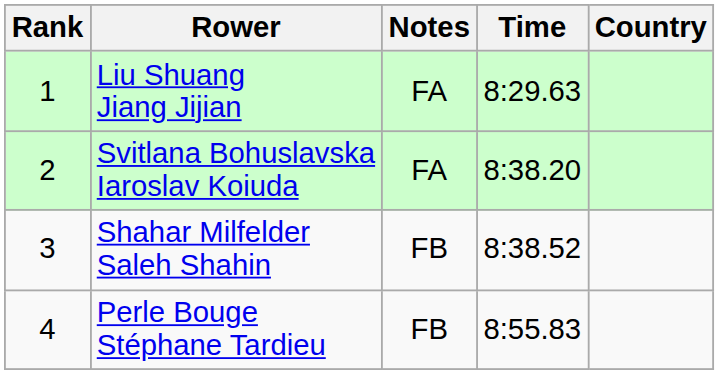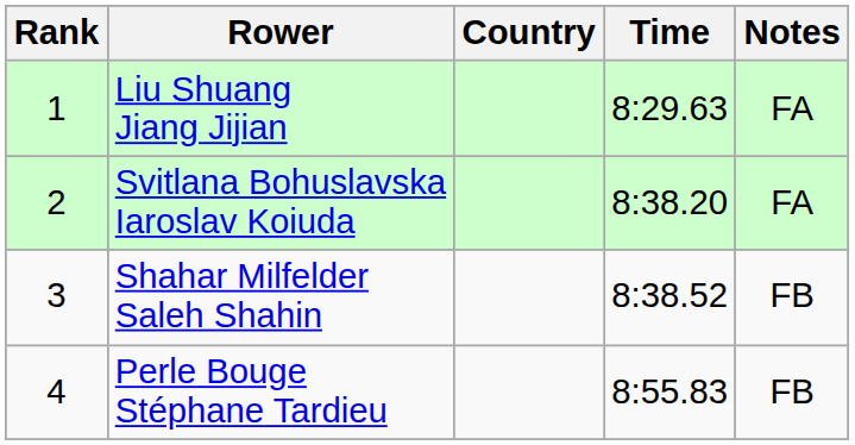 <table class="wikitable" style="text-align:center">
 <tr>
 <th>Rank</th>
 <th>Rower</th>
+<th>Country</th>
+<th>Time</th>
 <th>Notes</th>
-<th>Time</th>
-<th>Country</th>
 </tr>
 <tr bgcolor=ccffcc>
 <td>1</td>
 <td align="left"><a href='#'>Liu Shuang</a><br><a href='#'>Jiang Jijian</a></td>
+<td align="left"></td>
+<td>8:29.63</td>
 <td>FA</td>
-<td>8:29.63</td>
-<td align="left"></td>
 </tr>
 <tr bgcolor=ccffcc>
 <td>2</td>
 <td align="left"><a href='#'>Svitlana Bohuslavska</a><br><a href='#'>Iaroslav Koiuda</a></td>
+<td align="left"></td>
+<td>8:38.20</td>
 <td>FA</td>
-<td>8:38.20</td>
-<td align="left"></td>
 </tr>
 <tr>
 <td>3</td>
 <td align="left"><a href='#'>Shahar Milfelder</a><br><a href='#'>Saleh Shahin</a></td>
+<td align="left"></td>
+<td>8:38.52</td>
 <td>FB</td>
-<td>8:38.52</td>
-<td align="left"></td>
 </tr>
 <tr>
 <td>4</td>
 <td align="left"><a href='#'>Perle Bouge</a><br><a href='#'>Stéphane Tardieu </a></td>
+<td align="left"></td>
+<td>8:55.83</td>
 <td>FB</td>
-<td>8:55.83</td>
-<td align="left"></td>
 </tr>
 </table>
